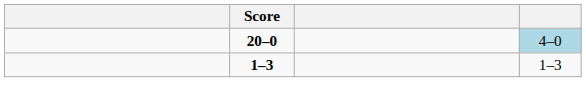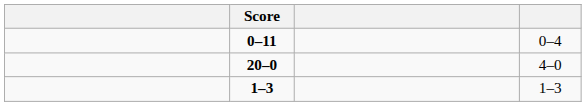 <table class="wikitable" style="text-align: center; ">
 <tr>
 <th align="right" width="270"></th>
 <th width="65">Score</th>
 <th align="left" width="270"></th>
 <th width="65"></th>
 </tr>
 <tr>
+<td align="left"></td>
+<td><strong>0–11</strong></td>
+<td align="left"><strong></strong></td>
+<td>0–4 <strong></strong></td>
+</tr>
+<tr>
 <td align="left"><strong></strong></td>
 <td><strong>20–0</strong></td>
 <td align="left"></td>
-<td style="background: lightblue;">4–0 <strong></strong></td>
+<td>4–0 <strong></strong></td>
 </tr>
 <tr>
 <td align="left"></td>
 <td><strong>1–3</strong></td>
 <td align="left"><strong></strong></td>
 <td>1–3 <strong></strong></td>
 </tr>
 </table>
